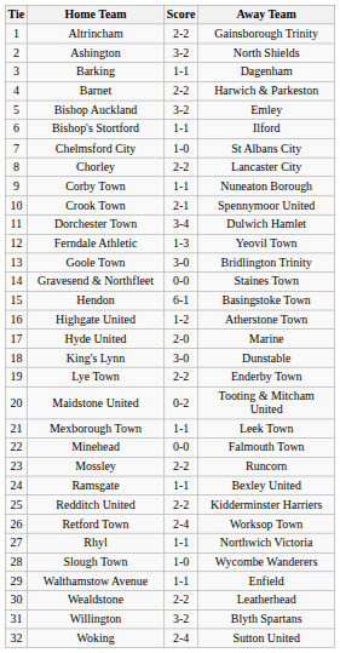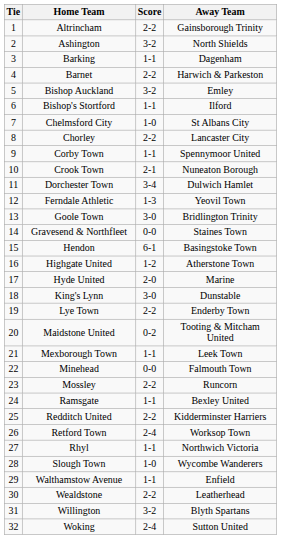 <table class="wikitable" style="text-align:center;">
 <tr>
 <th width=20>Tie</th>
 <th width=175>Home Team</th>
 <th width=20>Score</th>
 <th width=175>Away Team</th>
 </tr>
 <tr>
 <td>1</td>
 <td>Altrincham</td>
 <td>2-2</td>
 <td>Gainsborough Trinity</td>
 </tr>
 <tr>
 <td>2</td>
 <td>Ashington</td>
 <td>3-2</td>
 <td>North Shields</td>
 </tr>
 <tr>
 <td>3</td>
 <td>Barking</td>
 <td>1-1</td>
 <td>Dagenham</td>
 </tr>
 <tr>
 <td>4</td>
 <td>Barnet</td>
 <td>2-2</td>
 <td>Harwich & Parkeston</td>
 </tr>
 <tr>
 <td>5</td>
 <td>Bishop Auckland</td>
 <td>3-2</td>
 <td>Emley</td>
 </tr>
 <tr>
 <td>6</td>
 <td>Bishop's Stortford</td>
 <td>1-1</td>
 <td>Ilford</td>
 </tr>
 <tr>
 <td>7</td>
 <td>Chelmsford City</td>
 <td>1-0</td>
 <td>St Albans City</td>
 </tr>
 <tr>
 <td>8</td>
 <td>Chorley</td>
 <td>2-2</td>
 <td>Lancaster City</td>
 </tr>
 <tr>
 <td>9</td>
 <td>Corby Town</td>
 <td>1-1</td>
-<td>Nuneaton Borough</td>
+<td>Spennymoor United</td>
 </tr>
 <tr>
 <td>10</td>
 <td>Crook Town</td>
 <td>2-1</td>
-<td>Spennymoor United</td>
+<td>Nuneaton Borough</td>
 </tr>
 <tr>
 <td>11</td>
 <td>Dorchester Town</td>
 <td>3-4</td>
 <td>Dulwich Hamlet</td>
 </tr>
 <tr>
 <td>12</td>
 <td>Ferndale Athletic</td>
 <td>1-3</td>
 <td>Yeovil Town</td>
 </tr>
 <tr>
 <td>13</td>
 <td>Goole Town</td>
 <td>3-0</td>
 <td>Bridlington Trinity</td>
 </tr>
 <tr>
 <td>14</td>
 <td>Gravesend & Northfleet</td>
 <td>0-0</td>
 <td>Staines Town</td>
 </tr>
 <tr>
 <td>15</td>
 <td>Hendon</td>
 <td>6-1</td>
 <td>Basingstoke Town</td>
 </tr>
 <tr>
 <td>16</td>
 <td>Highgate United</td>
 <td>1-2</td>
 <td>Atherstone Town</td>
 </tr>
 <tr>
 <td>17</td>
 <td>Hyde United</td>
 <td>2-0</td>
 <td>Marine</td>
 </tr>
 <tr>
 <td>18</td>
 <td>King's Lynn</td>
 <td>3-0</td>
 <td>Dunstable</td>
 </tr>
 <tr>
 <td>19</td>
 <td>Lye Town</td>
 <td>2-2</td>
 <td>Enderby Town</td>
 </tr>
 <tr>
 <td>20</td>
 <td>Maidstone United</td>
 <td>0-2</td>
 <td>Tooting & Mitcham United</td>
 </tr>
 <tr>
 <td>21</td>
 <td>Mexborough Town</td>
 <td>1-1</td>
 <td>Leek Town</td>
 </tr>
 <tr>
 <td>22</td>
 <td>Minehead</td>
 <td>0-0</td>
 <td>Falmouth Town</td>
 </tr>
 <tr>
 <td>23</td>
 <td>Mossley</td>
 <td>2-2</td>
 <td>Runcorn</td>
 </tr>
 <tr>
 <td>24</td>
 <td>Ramsgate</td>
 <td>1-1</td>
 <td>Bexley United</td>
 </tr>
 <tr>
 <td>25</td>
 <td>Redditch United</td>
 <td>2-2</td>
 <td>Kidderminster Harriers</td>
 </tr>
 <tr>
 <td>26</td>
 <td>Retford Town</td>
 <td>2-4</td>
 <td>Worksop Town</td>
 </tr>
 <tr>
 <td>27</td>
 <td>Rhyl</td>
 <td>1-1</td>
 <td>Northwich Victoria</td>
 </tr>
 <tr>
 <td>28</td>
 <td>Slough Town</td>
 <td>1-0</td>
 <td>Wycombe Wanderers</td>
 </tr>
 <tr>
 <td>29</td>
 <td>Walthamstow Avenue</td>
 <td>1-1</td>
 <td>Enfield</td>
 </tr>
 <tr>
 <td>30</td>
 <td>Wealdstone</td>
 <td>2-2</td>
 <td>Leatherhead</td>
 </tr>
 <tr>
 <td>31</td>
 <td>Willington</td>
 <td>3-2</td>
 <td>Blyth Spartans</td>
 </tr>
 <tr>
 <td>32</td>
 <td>Woking</td>
 <td>2-4</td>
 <td>Sutton United</td>
 </tr>
 </table>
